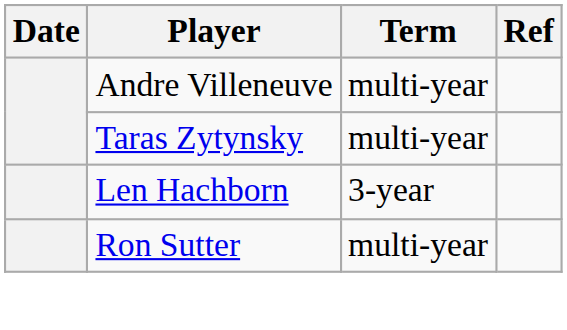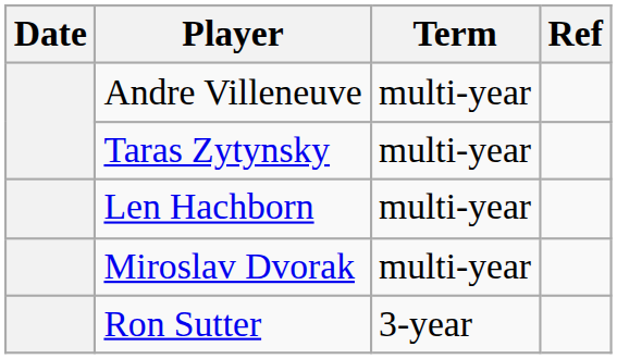 <table class="wikitable plainrowheaders">
 <tr>
 <th>Date</th>
 <th>Player</th>
 <th>Term</th>
 <th>Ref</th>
 </tr>
 <tr>
 <th scope="row" rowspan="2"></th>
 <td>Andre Villeneuve</td>
 <td>multi-year</td>
 <td></td>
 </tr>
 <tr>
 <td><a href='#'>Taras Zytynsky</a></td>
 <td>multi-year</td>
 <td></td>
 </tr>
 <tr>
 <th scope="row"></th>
 <td><a href='#'>Len Hachborn</a></td>
-<td>3-year</td>
+<td>multi-year</td>
+<td></td>
+</tr>
+<tr>
+<th scope="row"></th>
+<td><a href='#'>Miroslav Dvorak</a></td>
+<td>multi-year</td>
 <td></td>
 </tr>
 <tr>
 <th scope="row"></th>
 <td><a href='#'>Ron Sutter</a></td>
-<td>multi-year</td>
+<td>3-year</td>
 <td></td>
 </tr>
 </table>
